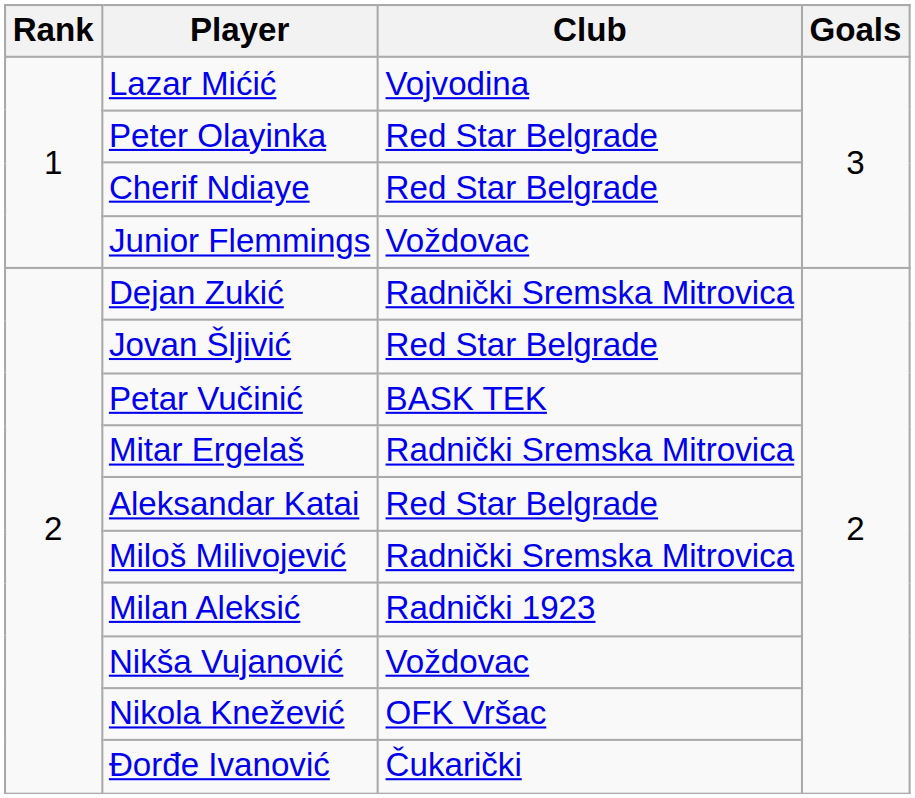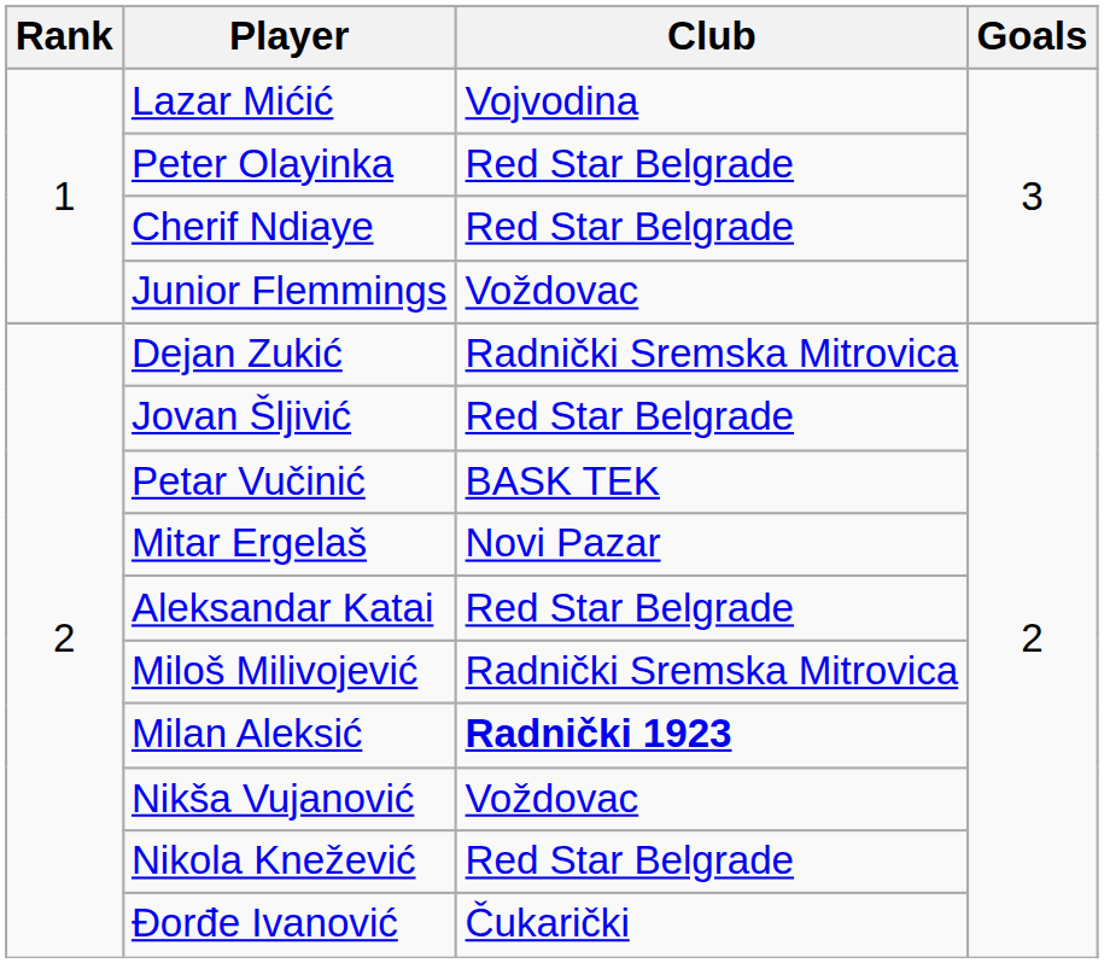 <table class="wikitable">
 <tr>
 <th>Rank</th>
 <th>Player</th>
 <th>Club</th>
 <th align=center>Goals</th>
 </tr>
 <tr>
 <td rowspan="4" style="text-align:center">1</td>
 <td> <a href='#'>Lazar Mićić</a></td>
 <td><a href='#'>Vojvodina</a></td>
 <td rowspan="4" style="text-align:center">3</td>
 </tr>
 <tr>
 <td> <a href='#'>Peter Olayinka</a></td>
 <td><a href='#'>Red Star Belgrade</a></td>
 </tr>
 <tr>
 <td> <a href='#'>Cherif Ndiaye</a></td>
 <td><a href='#'>Red Star Belgrade</a></td>
 </tr>
 <tr>
 <td> <a href='#'>Junior Flemmings</a></td>
 <td><a href='#'>Voždovac</a></td>
 </tr>
 <tr>
 <td rowspan="10" style="text-align:center">2</td>
 <td> <a href='#'>Dejan Zukić</a></td>
 <td><a href='#'>Radnički Sremska Mitrovica</a></td>
 <td rowspan="10" style="text-align:center">2</td>
 </tr>
 <tr>
 <td> <a href='#'>Jovan Šljivić</a></td>
 <td><a href='#'>Red Star Belgrade</a></td>
 </tr>
 <tr>
 <td> <a href='#'>Petar Vučinić</a></td>
 <td><a href='#'>BASK TEK</a></td>
 </tr>
 <tr>
 <td> <a href='#'>Mitar Ergelaš</a></td>
-<td><a href='#'>Radnički Sremska Mitrovica</a></td>
+<td><a href='#'>Novi Pazar</a></td>
 </tr>
 <tr>
 <td> <a href='#'>Aleksandar Katai</a></td>
 <td><a href='#'>Red Star Belgrade</a></td>
 </tr>
 <tr>
 <td> <a href='#'>Miloš Milivojević</a></td>
 <td><a href='#'>Radnički Sremska Mitrovica</a></td>
 </tr>
 <tr>
 <td> <a href='#'>Milan Aleksić</a></td>
-<td><a href='#'>Radnički 1923</a></td>
+<td><strong><a href='#'>Radnički 1923</a></strong></td>
 </tr>
 <tr>
 <td> <a href='#'>Nikša Vujanović</a></td>
 <td><a href='#'>Voždovac</a></td>
 </tr>
 <tr>
 <td> <a href='#'>Nikola Knežević</a></td>
-<td><a href='#'>OFK Vršac</a></td>
+<td><a href='#'>Red Star Belgrade</a></td>
 </tr>
 <tr>
 <td> <a href='#'>Đorđe Ivanović</a></td>
 <td><a href='#'>Čukarički</a></td>
 </tr>
 </table>
